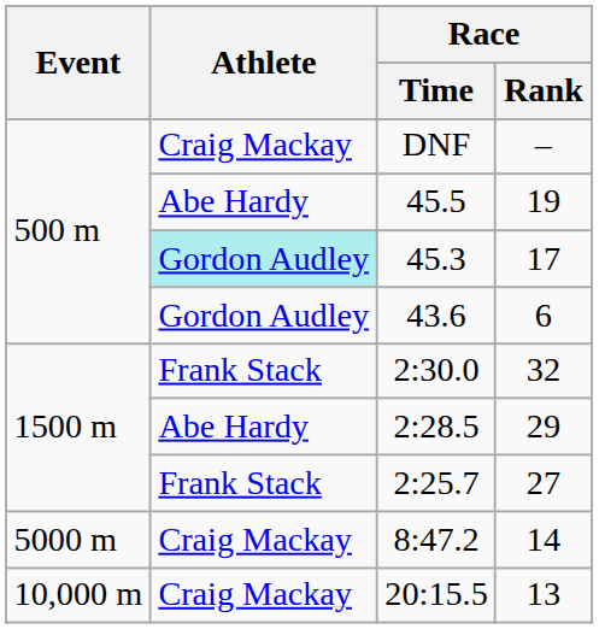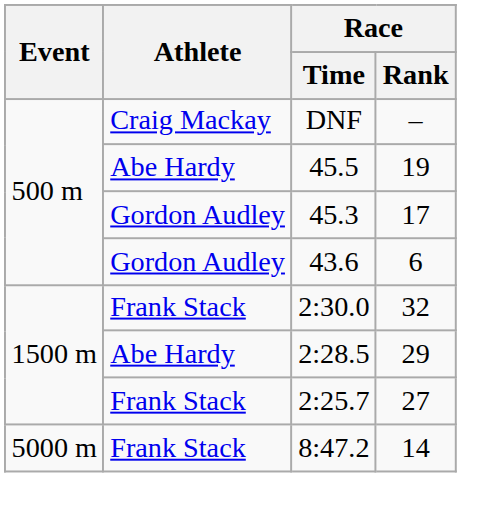 <table class="wikitable" border="1" style="font-size:90%">
 <tr>
 <th rowspan=2>Event</th>
 <th rowspan=2>Athlete</th>
 <th colspan=2>Race</th>
 </tr>
 <tr>
 <th>Time</th>
 <th>Rank</th>
 </tr>
 <tr>
 <td rowspan=4>500 m</td>
 <td><a href='#'>Craig Mackay</a></td>
 <td align=center>DNF</td>
 <td align=center>–</td>
 </tr>
 <tr>
 <td><a href='#'>Abe Hardy</a></td>
 <td align=center>45.5</td>
 <td align=center>19</td>
 </tr>
 <tr>
-<td style="background: paleturquoise;"><a href='#'>Gordon Audley</a></td>
+<td><a href='#'>Gordon Audley</a></td>
 <td align=center>45.3</td>
 <td align=center>17</td>
 </tr>
 <tr>
 <td><a href='#'>Gordon Audley</a></td>
 <td align=center>43.6</td>
 <td align=center>6</td>
 </tr>
 <tr>
 <td rowspan=3>1500 m</td>
 <td><a href='#'>Frank Stack</a></td>
 <td align=center>2:30.0</td>
 <td align=center>32</td>
 </tr>
 <tr>
 <td><a href='#'>Abe Hardy</a></td>
 <td align=center>2:28.5</td>
 <td align=center>29</td>
 </tr>
 <tr>
 <td><a href='#'>Frank Stack</a></td>
 <td align=center>2:25.7</td>
 <td align=center>27</td>
 </tr>
 <tr>
 <td>5000 m</td>
-<td><a href='#'>Craig Mackay</a></td>
+<td><a href='#'>Frank Stack</a></td>
 <td align=center>8:47.2</td>
 <td align=center>14</td>
 </tr>
-<tr>
-<td>10,000 m</td>
-<td><a href='#'>Craig Mackay</a></td>
-<td align=center>20:15.5</td>
-<td align=center>13</td>
-</tr>
 </table>
